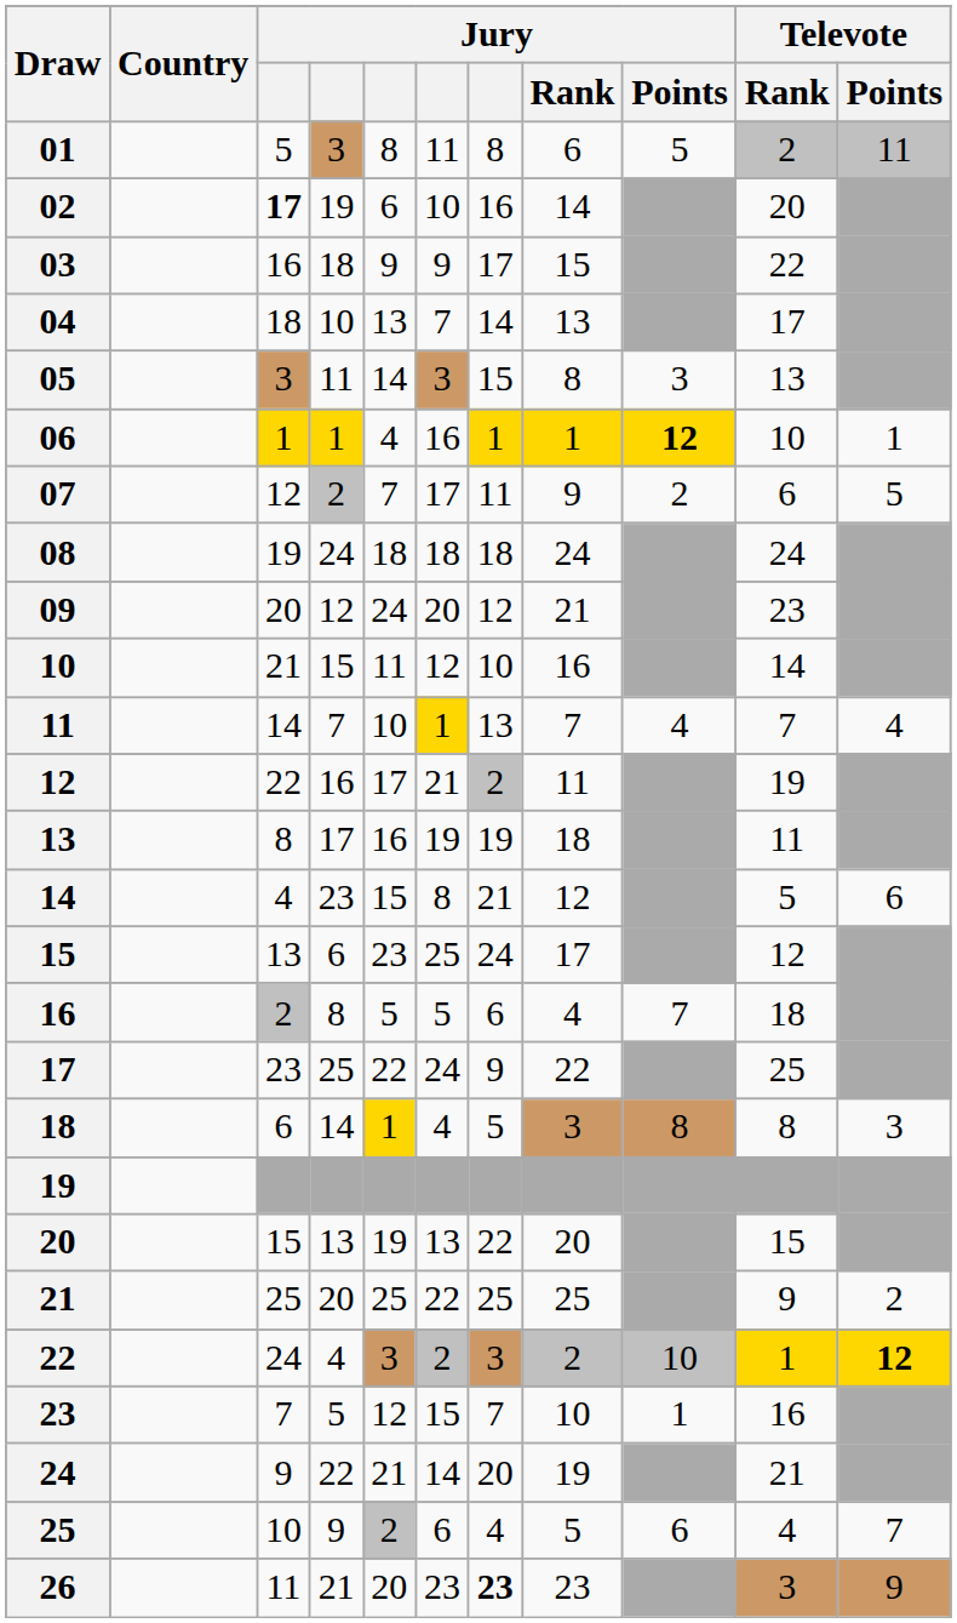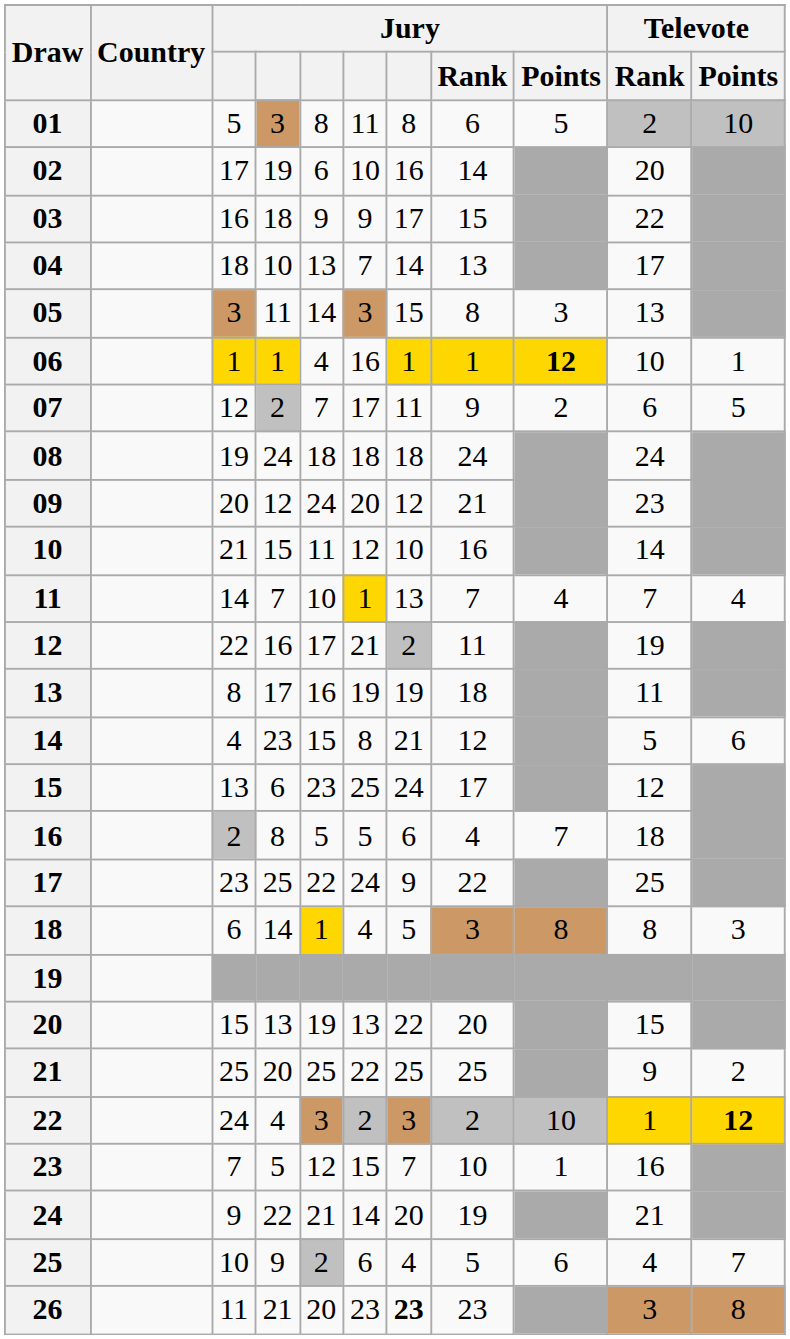 <table class="sortable wikitable collapsible plainrowheaders" style="text-align:center;">
 <tr>
 </tr>
 <tr>
 <th scope="col" rowspan="2">Draw</th>
 <th scope="col" rowspan="2">Country</th>
 <th scope="col" colspan="7">Jury</th>
 <th scope="col" colspan="2">Televote</th>
 </tr>
 <tr>
 <th scope="col"><small></small></th>
 <th scope="col"><small></small></th>
 <th scope="col"><small></small></th>
 <th scope="col"><small></small></th>
 <th scope="col"><small></small></th>
 <th scope="col">Rank</th>
 <th scope="col">Points</th>
 <th scope="col">Rank</th>
 <th scope="col">Points</th>
 </tr>
 <tr>
 <th scope="row" style="text-align:center;">01</th>
 <td style="text-align:left;"></td>
 <td>5</td>
 <td style="background:#CC9966;">3</td>
 <td>8</td>
 <td>11</td>
 <td>8</td>
 <td>6</td>
 <td>5</td>
 <td style="background:silver;">2</td>
-<td style="background:silver;">11</td>
+<td style="background:silver;">10</td>
 </tr>
 <tr>
 <th scope="row" style="text-align:center;">02</th>
 <td style="text-align:left;"></td>
-<td><strong>17</strong></td>
+<td>17</td>
 <td>19</td>
 <td>6</td>
 <td>10</td>
 <td>16</td>
 <td>14</td>
 <td style="background:#AAAAAA;"></td>
 <td>20</td>
 <td style="background:#AAAAAA;"></td>
 </tr>
 <tr>
 <th scope="row" style="text-align:center;">03</th>
 <td style="text-align:left;"></td>
 <td>16</td>
 <td>18</td>
 <td>9</td>
 <td>9</td>
 <td>17</td>
 <td>15</td>
 <td style="background:#AAAAAA;"></td>
 <td>22</td>
 <td style="background:#AAAAAA;"></td>
 </tr>
 <tr>
 <th scope="row" style="text-align:center;">04</th>
 <td style="text-align:left;"></td>
 <td>18</td>
 <td>10</td>
 <td>13</td>
 <td>7</td>
 <td>14</td>
 <td>13</td>
 <td style="background:#AAAAAA;"></td>
 <td>17</td>
 <td style="background:#AAAAAA;"></td>
 </tr>
 <tr>
 <th scope="row" style="text-align:center;">05</th>
 <td style="text-align:left;"></td>
 <td style="background:#CC9966;">3</td>
 <td>11</td>
 <td>14</td>
 <td style="background:#CC9966;">3</td>
 <td>15</td>
 <td>8</td>
 <td>3</td>
 <td>13</td>
 <td style="background:#AAAAAA;"></td>
 </tr>
 <tr>
 <th scope="row" style="text-align:center;">06</th>
 <td style="text-align:left;"></td>
 <td style="background:gold;">1</td>
 <td style="background:gold;">1</td>
 <td>4</td>
 <td>16</td>
 <td style="background:gold;">1</td>
 <td style="background:gold;">1</td>
 <td style="background:gold;"><strong>12</strong></td>
 <td>10</td>
 <td>1</td>
 </tr>
 <tr>
 <th scope="row" style="text-align:center;">07</th>
 <td style="text-align:left;"></td>
 <td>12</td>
 <td style="background:silver;">2</td>
 <td>7</td>
 <td>17</td>
 <td>11</td>
 <td>9</td>
 <td>2</td>
 <td>6</td>
 <td>5</td>
 </tr>
 <tr>
 <th scope="row" style="text-align:center;">08</th>
 <td style="text-align:left;"></td>
 <td>19</td>
 <td>24</td>
 <td>18</td>
 <td>18</td>
 <td>18</td>
 <td>24</td>
 <td style="background:#AAAAAA;"></td>
 <td>24</td>
 <td style="background:#AAAAAA;"></td>
 </tr>
 <tr>
 <th scope="row" style="text-align:center;">09</th>
 <td style="text-align:left;"></td>
 <td>20</td>
 <td>12</td>
 <td>24</td>
 <td>20</td>
 <td>12</td>
 <td>21</td>
 <td style="background:#AAAAAA;"></td>
 <td>23</td>
 <td style="background:#AAAAAA;"></td>
 </tr>
 <tr>
 <th scope="row" style="text-align:center;">10</th>
 <td style="text-align:left;"></td>
 <td>21</td>
 <td>15</td>
 <td>11</td>
 <td>12</td>
 <td>10</td>
 <td>16</td>
 <td style="background:#AAAAAA;"></td>
 <td>14</td>
 <td style="background:#AAAAAA;"></td>
 </tr>
 <tr>
 <th scope="row" style="text-align:center;">11</th>
 <td style="text-align:left;"></td>
 <td>14</td>
 <td>7</td>
 <td>10</td>
 <td style="background:gold;">1</td>
 <td>13</td>
 <td>7</td>
 <td>4</td>
 <td>7</td>
 <td>4</td>
 </tr>
 <tr>
 <th scope="row" style="text-align:center;">12</th>
 <td style="text-align:left;"></td>
 <td>22</td>
 <td>16</td>
 <td>17</td>
 <td>21</td>
 <td style="background:silver;">2</td>
 <td>11</td>
 <td style="background:#AAAAAA;"></td>
 <td>19</td>
 <td style="background:#AAAAAA;"></td>
 </tr>
 <tr>
 <th scope="row" style="text-align:center;">13</th>
 <td style="text-align:left;"></td>
 <td>8</td>
 <td>17</td>
 <td>16</td>
 <td>19</td>
 <td>19</td>
 <td>18</td>
 <td style="background:#AAAAAA;"></td>
 <td>11</td>
 <td style="background:#AAAAAA;"></td>
 </tr>
 <tr>
 <th scope="row" style="text-align:center;">14</th>
 <td style="text-align:left;"></td>
 <td>4</td>
 <td>23</td>
 <td>15</td>
 <td>8</td>
 <td>21</td>
 <td>12</td>
 <td style="background:#AAAAAA;"></td>
 <td>5</td>
 <td>6</td>
 </tr>
 <tr>
 <th scope="row" style="text-align:center;">15</th>
 <td style="text-align:left;"></td>
 <td>13</td>
 <td>6</td>
 <td>23</td>
 <td>25</td>
 <td>24</td>
 <td>17</td>
 <td style="background:#AAAAAA;"></td>
 <td>12</td>
 <td style="background:#AAAAAA;"></td>
 </tr>
 <tr>
 <th scope="row" style="text-align:center;">16</th>
 <td style="text-align:left;"></td>
 <td style="background:silver;">2</td>
 <td>8</td>
 <td>5</td>
 <td>5</td>
 <td>6</td>
 <td>4</td>
 <td>7</td>
 <td>18</td>
 <td style="background:#AAAAAA;"></td>
 </tr>
 <tr>
 <th scope="row" style="text-align:center;">17</th>
 <td style="text-align:left;"></td>
 <td>23</td>
 <td>25</td>
 <td>22</td>
 <td>24</td>
 <td>9</td>
 <td>22</td>
 <td style="background:#AAAAAA;"></td>
 <td>25</td>
 <td style="background:#AAAAAA;"></td>
 </tr>
 <tr>
 <th scope="row" style="text-align:center;">18</th>
 <td style="text-align:left;"></td>
 <td>6</td>
 <td>14</td>
 <td style="background:gold;">1</td>
 <td>4</td>
 <td>5</td>
 <td style="background:#CC9966;">3</td>
 <td style="background:#CC9966;">8</td>
 <td>8</td>
 <td>3</td>
 </tr>
 <tr class="sortbottom">
 <th scope="row" style="text-align:center;">19</th>
 <td style="text-align:left;"></td>
 <td style="background:#AAAAAA;"></td>
 <td style="background:#AAAAAA;"></td>
 <td style="background:#AAAAAA;"></td>
 <td style="background:#AAAAAA;"></td>
 <td style="background:#AAAAAA;"></td>
 <td style="background:#AAAAAA;"></td>
 <td style="background:#AAAAAA;"></td>
 <td style="background:#AAAAAA;"></td>
 <td style="background:#AAAAAA;"></td>
 </tr>
 <tr>
 <th scope="row" style="text-align:center;">20</th>
 <td style="text-align:left;"></td>
 <td>15</td>
 <td>13</td>
 <td>19</td>
 <td>13</td>
 <td>22</td>
 <td>20</td>
 <td style="background:#AAAAAA;"></td>
 <td>15</td>
 <td style="background:#AAAAAA;"></td>
 </tr>
 <tr>
 <th scope="row" style="text-align:center;">21</th>
 <td style="text-align:left;"></td>
 <td>25</td>
 <td>20</td>
 <td>25</td>
 <td>22</td>
 <td>25</td>
 <td>25</td>
 <td style="background:#AAAAAA;"></td>
 <td>9</td>
 <td>2</td>
 </tr>
 <tr>
 <th scope="row" style="text-align:center;">22</th>
 <td style="text-align:left;"></td>
 <td>24</td>
 <td>4</td>
 <td style="background:#CC9966;">3</td>
 <td style="background:silver;">2</td>
 <td style="background:#CC9966;">3</td>
 <td style="background:silver;">2</td>
 <td style="background:silver;">10</td>
 <td style="background:gold;">1</td>
 <td style="background:gold;"><strong>12</strong></td>
 </tr>
 <tr>
 <th scope="row" style="text-align:center;">23</th>
 <td style="text-align:left;"></td>
 <td>7</td>
 <td>5</td>
 <td>12</td>
 <td>15</td>
 <td>7</td>
 <td>10</td>
 <td>1</td>
 <td>16</td>
 <td style="background:#AAAAAA;"></td>
 </tr>
 <tr>
 <th scope="row" style="text-align:center;">24</th>
 <td style="text-align:left;"></td>
 <td>9</td>
 <td>22</td>
 <td>21</td>
 <td>14</td>
 <td>20</td>
 <td>19</td>
 <td style="background:#AAAAAA;"></td>
 <td>21</td>
 <td style="background:#AAAAAA;"></td>
 </tr>
 <tr>
 <th scope="row" style="text-align:center;">25</th>
 <td style="text-align:left;"></td>
 <td>10</td>
 <td>9</td>
 <td style="background:silver;">2</td>
 <td>6</td>
 <td>4</td>
 <td>5</td>
 <td>6</td>
 <td>4</td>
 <td>7</td>
 </tr>
 <tr>
 <th scope="row" style="text-align:center;">26</th>
 <td style="text-align:left;"></td>
 <td>11</td>
 <td>21</td>
 <td>20</td>
 <td>23</td>
 <td><strong>23</strong></td>
 <td>23</td>
 <td style="background:#AAAAAA;"></td>
 <td style="background:#CC9966;">3</td>
-<td style="background:#CC9966;">9</td>
+<td style="background:#CC9966;">8</td>
 </tr>
 </table>
